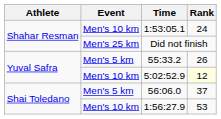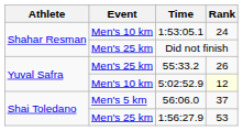 <table class="wikitable" style="font-size:90%;">
 <tr>
 <th>Athlete</th>
 <th>Event</th>
 <th>Time</th>
 <th>Rank</th>
 </tr>
 <tr align=center>
 <td align=left rowspan=2><a href='#'>Shahar Resman</a></td>
 <td align=left><a href='#'>Men's 10 km</a></td>
 <td>1:53:05.1</td>
 <td>24</td>
 </tr>
 <tr align=center>
 <td align=left><a href='#'>Men's 25 km</a></td>
 <td colspan=2>Did not finish</td>
 </tr>
 <tr align=center>
 <td align=left rowspan=2><a href='#'>Yuval Safra</a></td>
-<td align=left><a href='#'>Men's 5 km</a></td>
+<td align=left><a href='#'>Men's 25 km</a></td>
 <td>55:33.2</td>
 <td>26</td>
 </tr>
 <tr align=center>
 <td align=left><a href='#'>Men's 10 km</a></td>
 <td>5:02:52.9</td>
 <td style="background: lightyellow;">12</td>
 </tr>
 <tr align=center>
 <td align=left rowspan=2><a href='#'>Shai Toledano</a></td>
 <td align=left><a href='#'>Men's 5 km</a></td>
 <td>56:06.0</td>
 <td>37</td>
 </tr>
 <tr align=center>
-<td align=left><a href='#'>Men's 10 km</a></td>
+<td align=left><a href='#'>Men's 25 km</a></td>
 <td>1:56:27.9</td>
 <td>53</td>
 </tr>
 </table>
